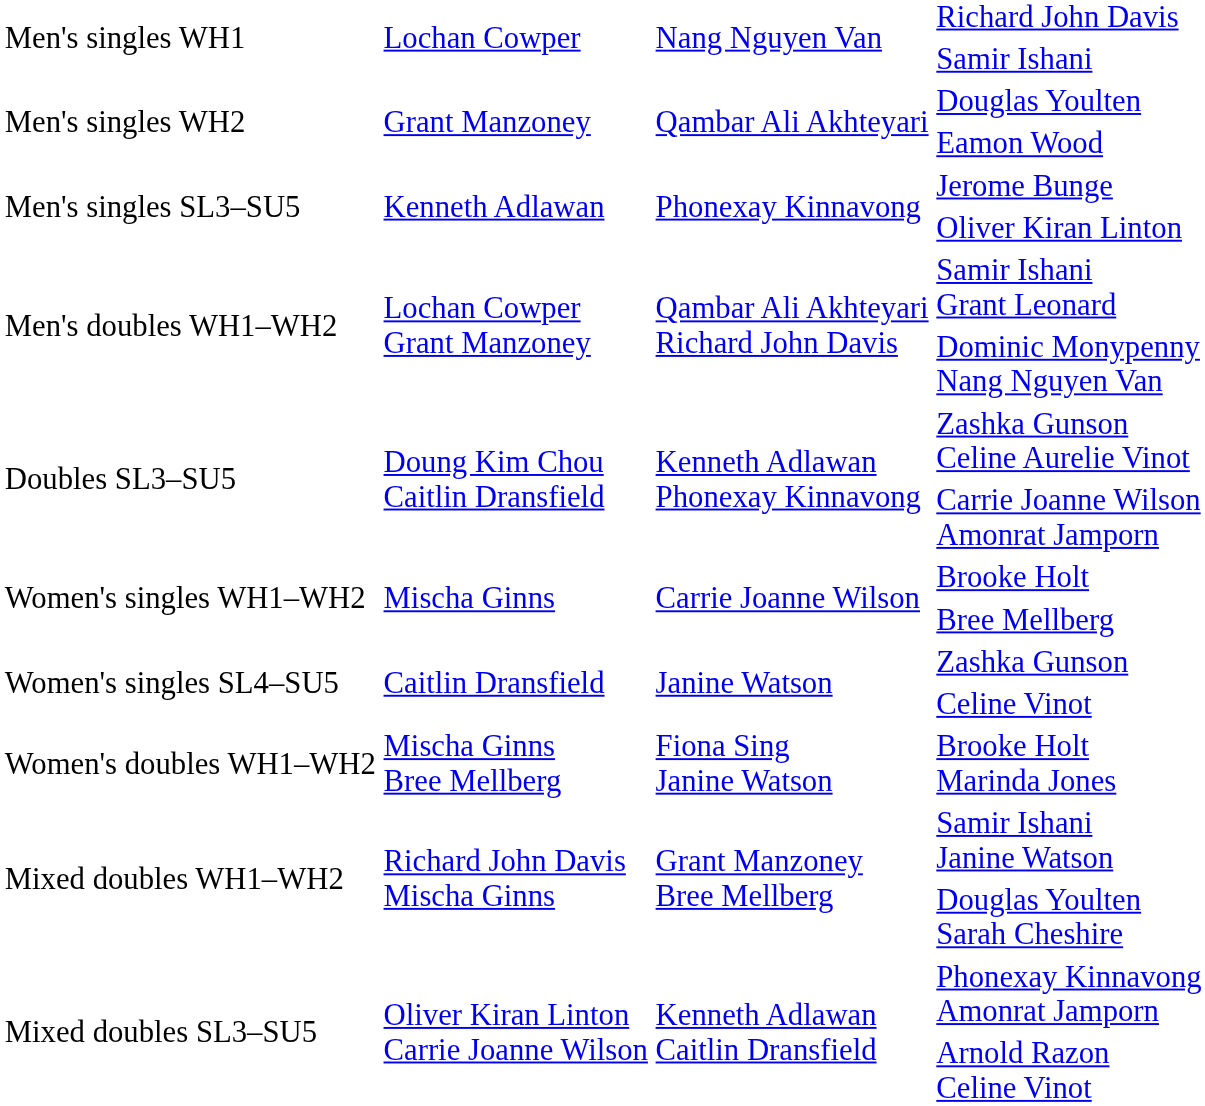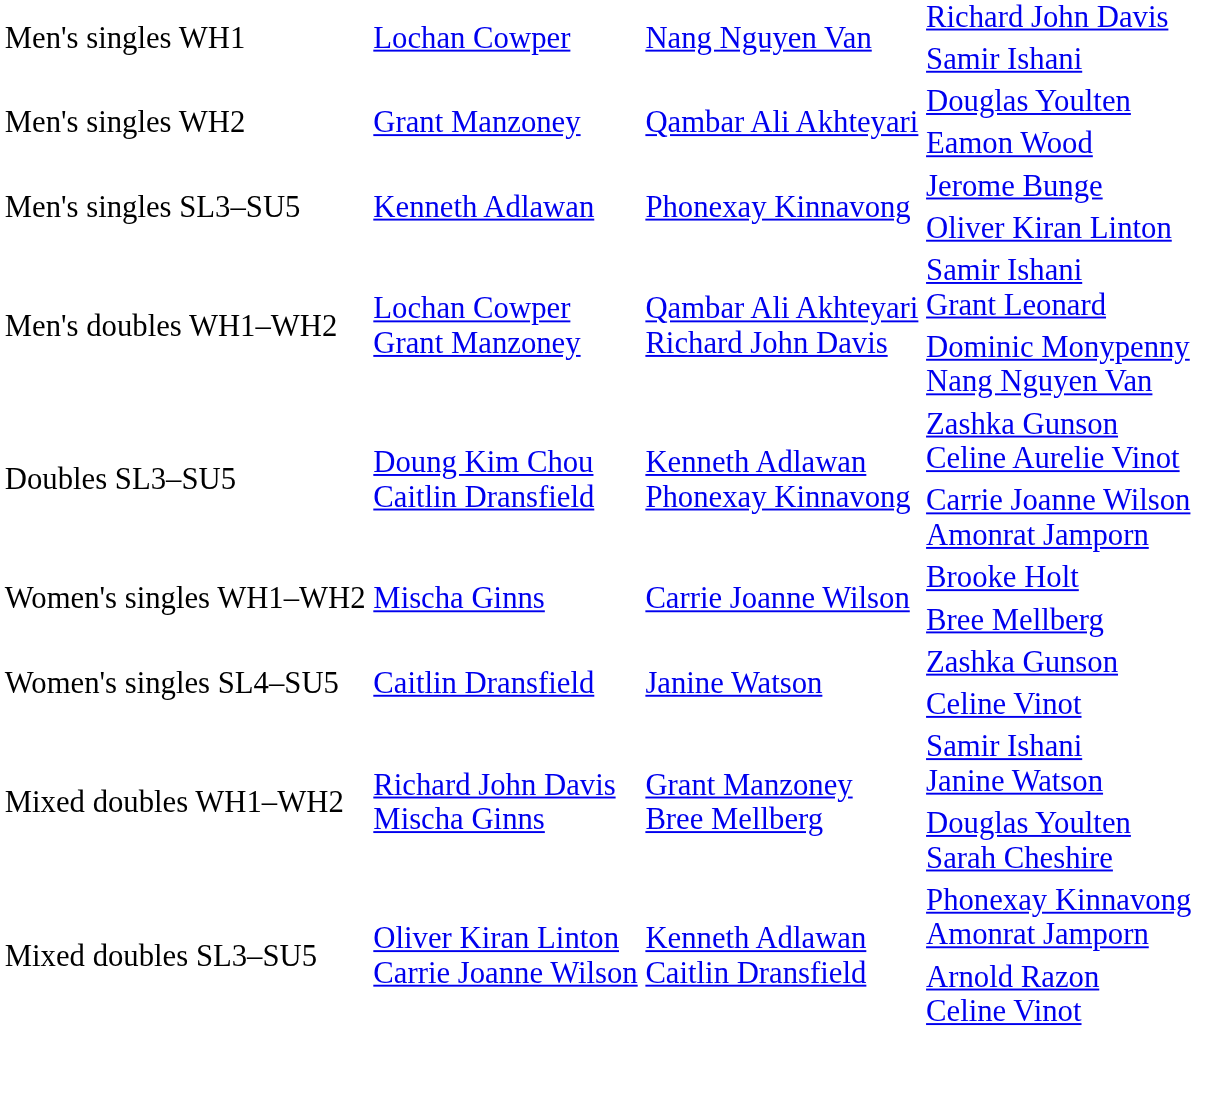 <table>
 <tr>
 <td rowspan="2">Men's singles WH1</td>
 <td rowspan="2"> <a href='#'>Lochan Cowper</a></td>
 <td rowspan="2"> <a href='#'>Nang Nguyen Van</a></td>
 <td> <a href='#'>Richard John Davis</a></td>
 </tr>
 <tr>
 <td> <a href='#'>Samir Ishani</a></td>
 </tr>
 <tr>
 <td rowspan="2">Men's singles WH2</td>
 <td rowspan="2"> <a href='#'>Grant Manzoney</a></td>
 <td rowspan="2"> <a href='#'>Qambar Ali Akhteyari</a></td>
 <td> <a href='#'>Douglas Youlten</a></td>
 </tr>
 <tr>
 <td> <a href='#'>Eamon Wood</a></td>
 </tr>
 <tr>
 <td rowspan="2">Men's singles SL3–SU5</td>
 <td rowspan="2"> <a href='#'>Kenneth Adlawan</a></td>
 <td rowspan="2"> <a href='#'>Phonexay Kinnavong</a></td>
 <td> <a href='#'>Jerome Bunge</a></td>
 </tr>
 <tr>
 <td> <a href='#'>Oliver Kiran Linton</a></td>
 </tr>
 <tr>
 <td rowspan="2">Men's doubles WH1–WH2</td>
 <td rowspan="2"> <a href='#'>Lochan Cowper</a> <br> <a href='#'>Grant Manzoney</a></td>
 <td rowspan="2"> <a href='#'>Qambar Ali Akhteyari</a> <br> <a href='#'>Richard John Davis</a></td>
 <td> <a href='#'>Samir Ishani</a><br> <a href='#'>Grant Leonard</a></td>
 </tr>
 <tr>
 <td> <a href='#'>Dominic Monypenny</a> <br> <a href='#'>Nang Nguyen Van</a></td>
 </tr>
 <tr>
 <td rowspan="2">Doubles SL3–SU5</td>
 <td rowspan="2"> <a href='#'>Doung Kim Chou</a> <br> <a href='#'>Caitlin Dransfield</a></td>
 <td rowspan="2"> <a href='#'>Kenneth Adlawan</a> <br> <a href='#'>Phonexay Kinnavong</a></td>
 <td> <a href='#'>Zashka Gunson</a><br> <a href='#'>Celine Aurelie Vinot</a></td>
 </tr>
 <tr>
 <td> <a href='#'>Carrie Joanne Wilson</a> <br> <a href='#'>Amonrat Jamporn</a></td>
 </tr>
 <tr>
 <td rowspan="2">Women's singles WH1–WH2</td>
 <td rowspan="2"> <a href='#'>Mischa Ginns</a></td>
 <td rowspan="2"> <a href='#'>Carrie Joanne Wilson</a></td>
 <td> <a href='#'>Brooke Holt</a></td>
 </tr>
 <tr>
 <td> <a href='#'>Bree Mellberg</a></td>
 </tr>
 <tr>
 <td rowspan="2">Women's singles SL4–SU5</td>
 <td rowspan="2"> <a href='#'>Caitlin Dransfield</a></td>
 <td rowspan="2"> <a href='#'>Janine Watson</a></td>
 <td> <a href='#'>Zashka Gunson</a></td>
 </tr>
 <tr>
 <td> <a href='#'>Celine Vinot</a></td>
 </tr>
 <tr>
-<td>Women's doubles WH1–WH2</td>
-<td> <a href='#'>Mischa Ginns</a> <br> <a href='#'>Bree Mellberg</a></td>
-<td> <a href='#'>Fiona Sing</a> <br> <a href='#'>Janine Watson</a></td>
-<td> <a href='#'>Brooke Holt</a><br> <a href='#'>Marinda Jones</a></td>
-</tr>
-<tr>
 <td rowspan="2">Mixed doubles WH1–WH2</td>
 <td rowspan="2"> <a href='#'>Richard John Davis</a> <br> <a href='#'>Mischa Ginns</a></td>
 <td rowspan="2"> <a href='#'>Grant Manzoney</a> <br> <a href='#'>Bree Mellberg</a></td>
 <td> <a href='#'>Samir Ishani</a><br> <a href='#'>Janine Watson</a></td>
 </tr>
 <tr>
 <td> <a href='#'>Douglas Youlten</a><br> <a href='#'>Sarah Cheshire</a></td>
 </tr>
 <tr>
 <td rowspan="2">Mixed doubles SL3–SU5</td>
 <td rowspan="2"> <a href='#'>Oliver Kiran Linton</a> <br> <a href='#'>Carrie Joanne Wilson</a></td>
 <td rowspan="2"> <a href='#'>Kenneth Adlawan</a> <br> <a href='#'>Caitlin Dransfield</a></td>
 <td> <a href='#'>Phonexay Kinnavong</a><br> <a href='#'>Amonrat Jamporn</a></td>
 </tr>
 <tr>
 <td> <a href='#'>Arnold Razon</a><br> <a href='#'>Celine Vinot</a></td>
 </tr>
 </table>
